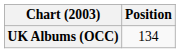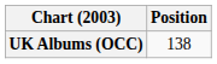 <table class="wikitable plainrowheaders" style="text-align:center">
 <tr>
 <th>Chart (2003)</th>
 <th>Position</th>
 </tr>
 <tr>
 <th scope="row">UK Albums (OCC)</th>
-<td>134</td>
+<td>138</td>
 </tr>
 </table>
